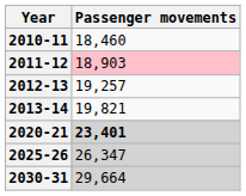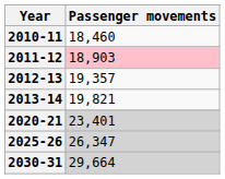 <table class="wikitable sortable" width= align=>
 <tr>
 <th>Year</th>
 <th>Passenger movements</th>
 </tr>
 <tr>
 <th>2010-11</th>
 <td>18,460</td>
 </tr>
 <tr>
 <th>2011-12</th>
 <td style="background: pink;">18,903</td>
 </tr>
 <tr>
 <th>2012-13</th>
-<td>19,257</td>
+<td>19,357</td>
 </tr>
 <tr>
 <th>2013-14</th>
 <td>19,821</td>
 </tr>
 <tr style="background:lightgrey;">
 <th>2020-21</th>
-<td><strong>23,401</strong></td>
+<td>23,401</td>
 </tr>
 <tr style="background:lightgrey;">
 <th>2025-26</th>
 <td>26,347</td>
 </tr>
 <tr style="background:lightgrey;">
 <th>2030-31</th>
 <td>29,664</td>
 </tr>
 </table>
